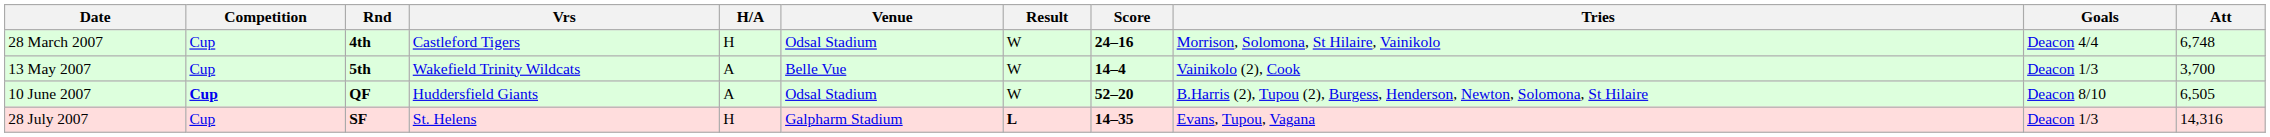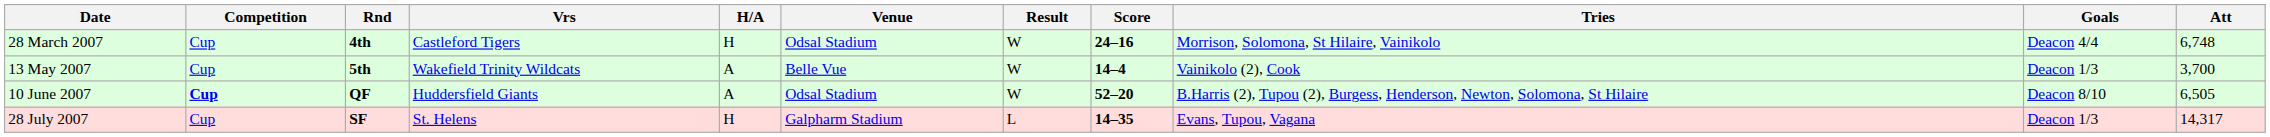 <table class="wikitable"  style="font-size:85%; width:100%;">
 <tr>
 <th>Date</th>
 <th>Competition</th>
 <th>Rnd</th>
 <th>Vrs</th>
 <th>H/A</th>
 <th>Venue</th>
 <th>Result</th>
 <th>Score</th>
 <th>Tries</th>
 <th>Goals</th>
 <th>Att</th>
 </tr>
 <tr style="background:#ddffdd;" width=20|>
 <td>28 March 2007</td>
 <td><a href='#'>Cup</a></td>
 <td><strong>4th</strong></td>
 <td><a href='#'>Castleford Tigers</a></td>
 <td>H</td>
 <td><a href='#'>Odsal Stadium</a></td>
 <td>W</td>
 <td><strong>24–16</strong></td>
 <td><a href='#'>Morrison</a>, <a href='#'>Solomona</a>, <a href='#'>St Hilaire</a>, <a href='#'>Vainikolo</a></td>
 <td><a href='#'>Deacon</a> 4/4</td>
 <td>6,748</td>
 </tr>
 <tr style="background:#ddffdd;" width=20|>
 <td>13 May 2007</td>
 <td><a href='#'>Cup</a></td>
 <td><strong>5th</strong></td>
 <td><a href='#'>Wakefield Trinity Wildcats</a></td>
 <td>A</td>
 <td><a href='#'>Belle Vue</a></td>
 <td>W</td>
 <td><strong>14–4</strong></td>
 <td><a href='#'>Vainikolo</a> (2), <a href='#'>Cook</a></td>
 <td><a href='#'>Deacon</a> 1/3</td>
 <td>3,700</td>
 </tr>
 <tr style="background:#ddffdd;" width=20|>
 <td>10 June 2007</td>
 <td><strong><a href='#'>Cup</a></strong></td>
 <td><strong>QF</strong></td>
 <td><a href='#'>Huddersfield Giants</a></td>
 <td>A</td>
 <td><a href='#'>Odsal Stadium</a></td>
 <td>W</td>
 <td><strong>52–20</strong></td>
 <td><a href='#'>B.Harris</a> (2), <a href='#'>Tupou</a> (2), <a href='#'>Burgess</a>, <a href='#'>Henderson</a>, <a href='#'>Newton</a>, <a href='#'>Solomona</a>, <a href='#'>St Hilaire</a></td>
 <td><a href='#'>Deacon</a> 8/10</td>
 <td>6,505</td>
 </tr>
 <tr style="background:#ffdddd;" width=20|>
 <td>28 July 2007</td>
 <td><a href='#'>Cup</a></td>
 <td><strong>SF</strong></td>
 <td><a href='#'>St. Helens</a></td>
 <td>H</td>
 <td><a href='#'>Galpharm Stadium</a></td>
-<td><strong>L</strong></td>
+<td>L</td>
 <td><strong>14–35</strong></td>
 <td><a href='#'>Evans</a>, <a href='#'>Tupou</a>, <a href='#'>Vagana</a></td>
 <td><a href='#'>Deacon</a> 1/3</td>
-<td>14,316</td>
+<td>14,317</td>
 </tr>
 </table>
